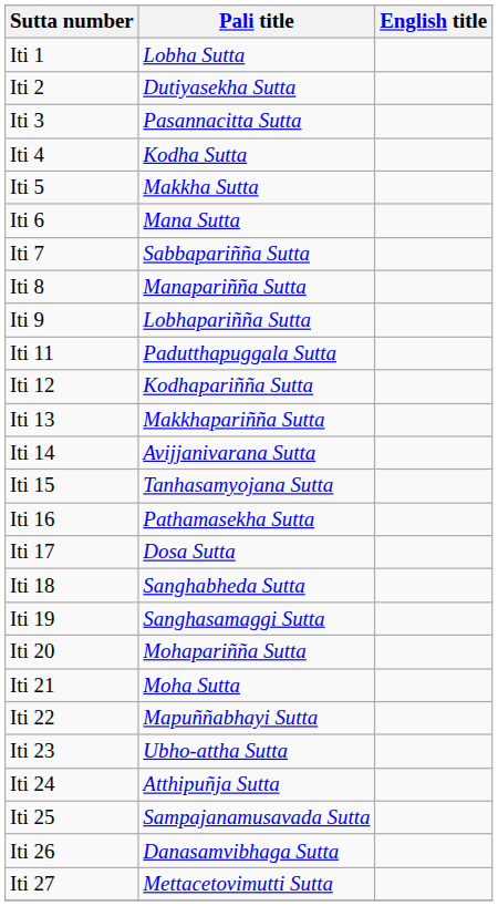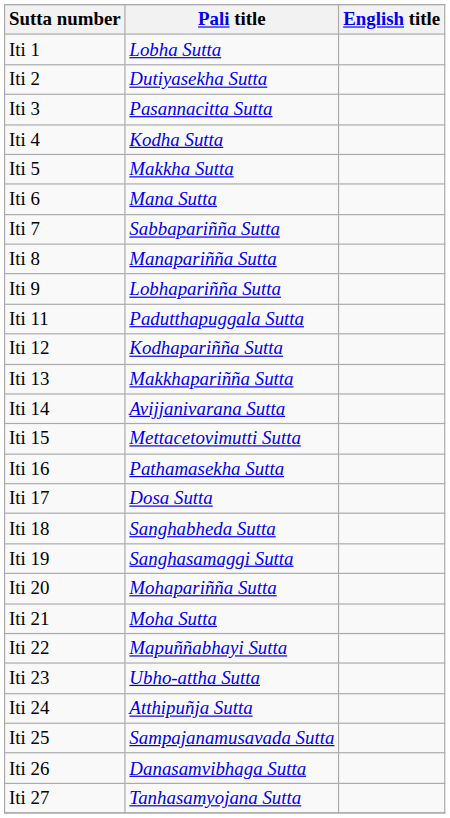 <table class="wikitable">
 <tr>
 </tr>
 <tr>
 <th>Sutta number</th>
 <th><a href='#'>Pali</a> title</th>
 <th><a href='#'>English</a> title</th>
 </tr>
 <tr>
 <td>Iti 1</td>
 <td><em><a href='#'>Lobha Sutta</a></em></td>
 <td></td>
 </tr>
 <tr>
 <td>Iti 2</td>
 <td><em><a href='#'>Dutiyasekha Sutta</a></em></td>
 <td></td>
 </tr>
 <tr>
 <td>Iti 3</td>
 <td><em><a href='#'>Pasannacitta Sutta</a></em></td>
 <td></td>
 </tr>
 <tr>
 <td>Iti 4</td>
 <td><em><a href='#'>Kodha Sutta</a></em></td>
 <td></td>
 </tr>
 <tr>
 <td>Iti 5</td>
 <td><em><a href='#'>Makkha Sutta</a></em></td>
 <td></td>
 </tr>
 <tr>
 <td>Iti 6</td>
 <td><em><a href='#'>Mana Sutta</a></em></td>
 <td></td>
 </tr>
 <tr>
 <td>Iti 7</td>
 <td><em><a href='#'>Sabbapariñña Sutta</a></em></td>
 <td></td>
 </tr>
 <tr>
 <td>Iti 8</td>
 <td><em><a href='#'>Manapariñña Sutta</a></em></td>
 <td></td>
 </tr>
 <tr>
 <td>Iti 9</td>
 <td><em><a href='#'>Lobhapariñña Sutta</a></em></td>
 <td></td>
 </tr>
 <tr>
 <td>Iti 11</td>
 <td><em><a href='#'>Padutthapuggala Sutta</a></em></td>
 <td></td>
 </tr>
 <tr>
 <td>Iti 12</td>
 <td><em><a href='#'>Kodhapariñña Sutta</a></em></td>
 <td></td>
 </tr>
 <tr>
 <td>Iti 13</td>
 <td><em><a href='#'>Makkhapariñña Sutta</a></em></td>
 <td></td>
 </tr>
 <tr>
 <td>Iti 14</td>
 <td><em><a href='#'>Avijjanivarana Sutta</a></em></td>
 <td></td>
 </tr>
 <tr>
 <td>Iti 15</td>
-<td><em><a href='#'>Tanhasamyojana Sutta</a></em></td>
+<td><em><a href='#'>Mettacetovimutti Sutta</a></em></td>
 <td></td>
 </tr>
 <tr>
 <td>Iti 16</td>
 <td><em><a href='#'>Pathamasekha Sutta</a></em></td>
 <td></td>
 </tr>
 <tr>
 <td>Iti 17</td>
 <td><em><a href='#'>Dosa Sutta</a></em></td>
 <td></td>
 </tr>
 <tr>
 <td>Iti 18</td>
 <td><em><a href='#'>Sanghabheda Sutta</a></em></td>
 <td></td>
 </tr>
 <tr>
 <td>Iti 19</td>
 <td><em><a href='#'>Sanghasamaggi Sutta</a></em></td>
 <td></td>
 </tr>
 <tr>
 <td>Iti 20</td>
 <td><em><a href='#'>Mohapariñña Sutta</a></em></td>
 <td></td>
 </tr>
 <tr>
 <td>Iti 21</td>
 <td><em><a href='#'>Moha Sutta</a></em></td>
 <td></td>
 </tr>
 <tr>
 <td>Iti 22</td>
 <td><em><a href='#'>Mapuññabhayi Sutta</a></em></td>
 <td></td>
 </tr>
 <tr>
 <td>Iti 23</td>
 <td><em><a href='#'>Ubho-attha Sutta</a></em></td>
 <td></td>
 </tr>
 <tr>
 <td>Iti 24</td>
 <td><em><a href='#'>Atthipuñja Sutta</a></em></td>
 <td></td>
 </tr>
 <tr>
 <td>Iti 25</td>
 <td><em><a href='#'>Sampajanamusavada Sutta</a></em></td>
 <td></td>
 </tr>
 <tr>
 <td>Iti 26</td>
 <td><em><a href='#'>Danasamvibhaga Sutta</a></em></td>
 <td></td>
 </tr>
 <tr>
 <td>Iti 27</td>
-<td><em><a href='#'>Mettacetovimutti Sutta</a></em></td>
+<td><em><a href='#'>Tanhasamyojana Sutta</a></em></td>
 <td></td>
 </tr>
 <tr>
 </tr>
 </table>
